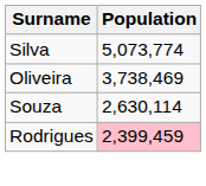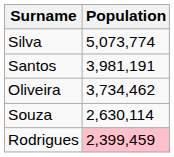 <table class="wikitable sortable">
 <tr>
 <th>Surname</th>
 <th>Population</th>
 </tr>
 <tr>
 <td>Silva</td>
 <td>5,073,774</td>
 </tr>
 <tr>
+<td>Santos</td>
+<td>3,981,191</td>
+</tr>
+<tr>
 <td>Oliveira</td>
-<td>3,738,469</td>
+<td>3,734,462</td>
 </tr>
 <tr>
 <td>Souza</td>
 <td>2,630,114</td>
 </tr>
 <tr>
 <td>Rodrigues</td>
 <td style="background: pink;">2,399,459</td>
 </tr>
 </table>
